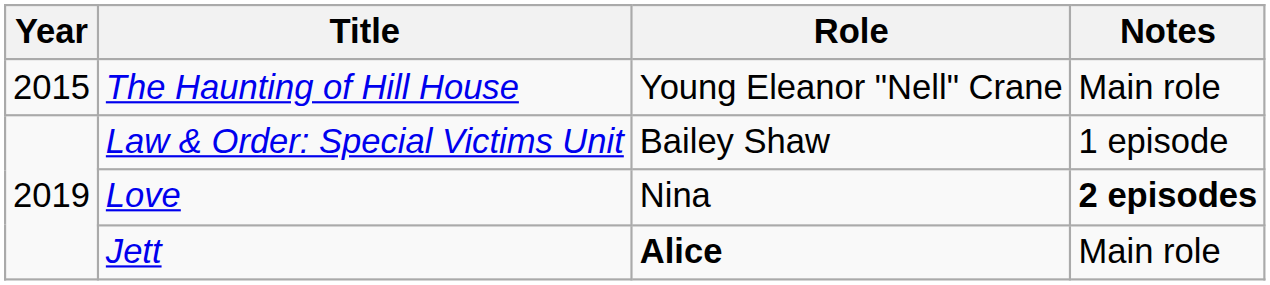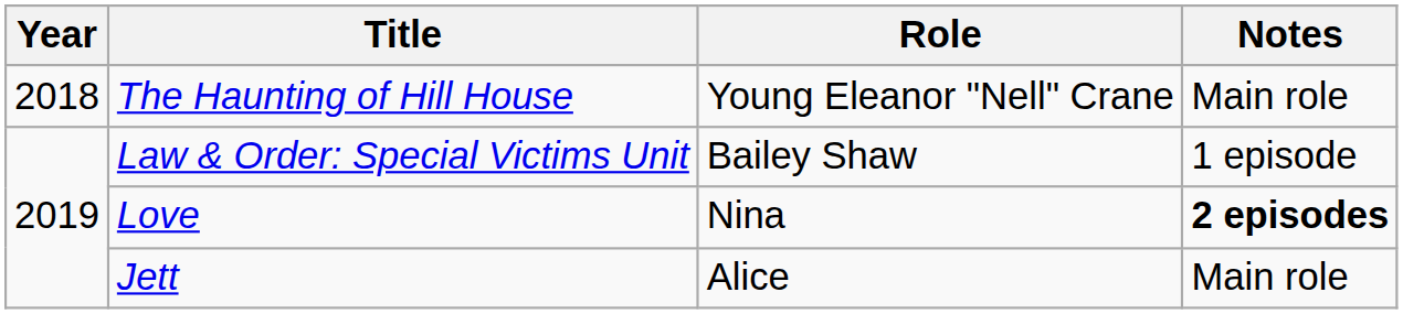 <table class="wikitable sortable">
 <tr>
 <th>Year</th>
 <th>Title</th>
 <th>Role</th>
 <th class="unsortable">Notes</th>
 </tr>
 <tr>
-<td>2015</td>
+<td>2018</td>
 <td><em><a href='#'>The Haunting of Hill House</a></em></td>
 <td>Young Eleanor "Nell" Crane</td>
 <td>Main role</td>
 </tr>
 <tr>
 <td rowspan="3">2019</td>
 <td><em><a href='#'>Law & Order: Special Victims Unit</a></em></td>
 <td>Bailey Shaw</td>
 <td>1 episode</td>
 </tr>
 <tr>
 <td><em><a href='#'>Love</a></em></td>
 <td>Nina</td>
 <td><strong>2 episodes</strong></td>
 </tr>
 <tr>
 <td><em><a href='#'>Jett</a></em></td>
-<td><strong>Alice</strong></td>
+<td>Alice</td>
 <td>Main role</td>
 </tr>
 </table>
